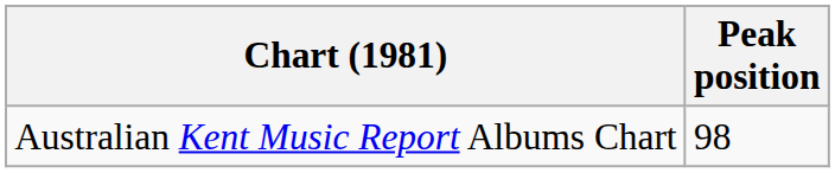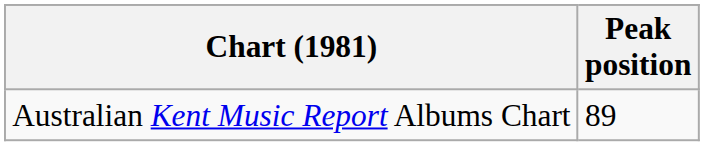 <table class="wikitable sortable plainrowheaders">
 <tr>
 <th scope="col">Chart (1981)</th>
 <th scope="col">Peak<br>position</th>
 </tr>
 <tr>
 <td align="left">Australian <em><a href='#'>Kent Music Report</a></em> Albums Chart</td>
-<td align="left">98</td>
+<td align="left">89</td>
 </tr>
 </table>
